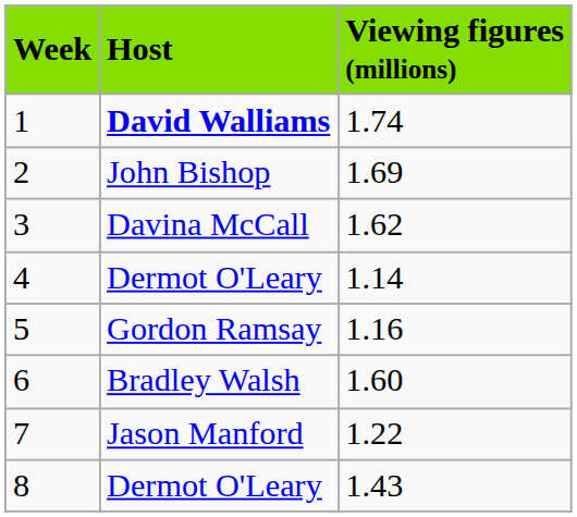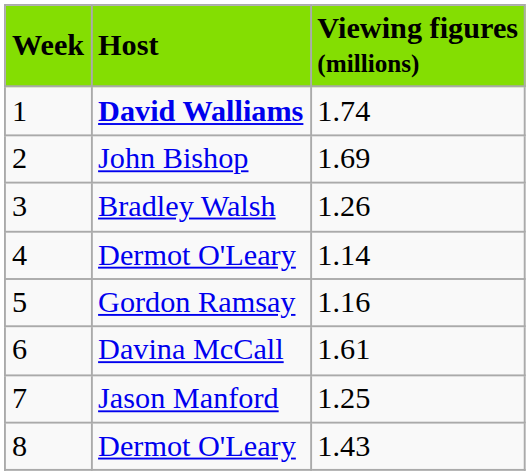 <table class="wikitable">
 <tr>
 <th style="background:#84DE02; color:#000;">Week</th>
 <th style="background:#84DE02; color:#000; text-align:left;">Host</th>
 <th style="background:#84DE02; color:#000; text-align:left;">Viewing figures<br><small>(millions)</small></th>
 </tr>
 <tr>
 <td>1</td>
 <td><strong><a href='#'>David Walliams</a></strong></td>
 <td>1.74</td>
 </tr>
 <tr>
 <td>2</td>
 <td><a href='#'>John Bishop</a></td>
 <td>1.69</td>
 </tr>
 <tr>
 <td>3</td>
-<td><a href='#'>Davina McCall</a></td>
-<td>1.62</td>
+<td><a href='#'>Bradley Walsh</a></td>
+<td>1.26</td>
 </tr>
 <tr>
 <td>4</td>
 <td><a href='#'>Dermot O'Leary</a></td>
 <td>1.14</td>
 </tr>
 <tr>
 <td>5</td>
 <td><a href='#'>Gordon Ramsay</a></td>
 <td>1.16</td>
 </tr>
 <tr>
 <td>6</td>
-<td><a href='#'>Bradley Walsh</a></td>
-<td>1.60</td>
+<td><a href='#'>Davina McCall</a></td>
+<td>1.61</td>
 </tr>
 <tr>
 <td>7</td>
 <td><a href='#'>Jason Manford</a></td>
-<td>1.22</td>
+<td>1.25</td>
 </tr>
 <tr>
 <td>8</td>
 <td><a href='#'>Dermot O'Leary</a></td>
 <td>1.43</td>
 </tr>
 </table>
